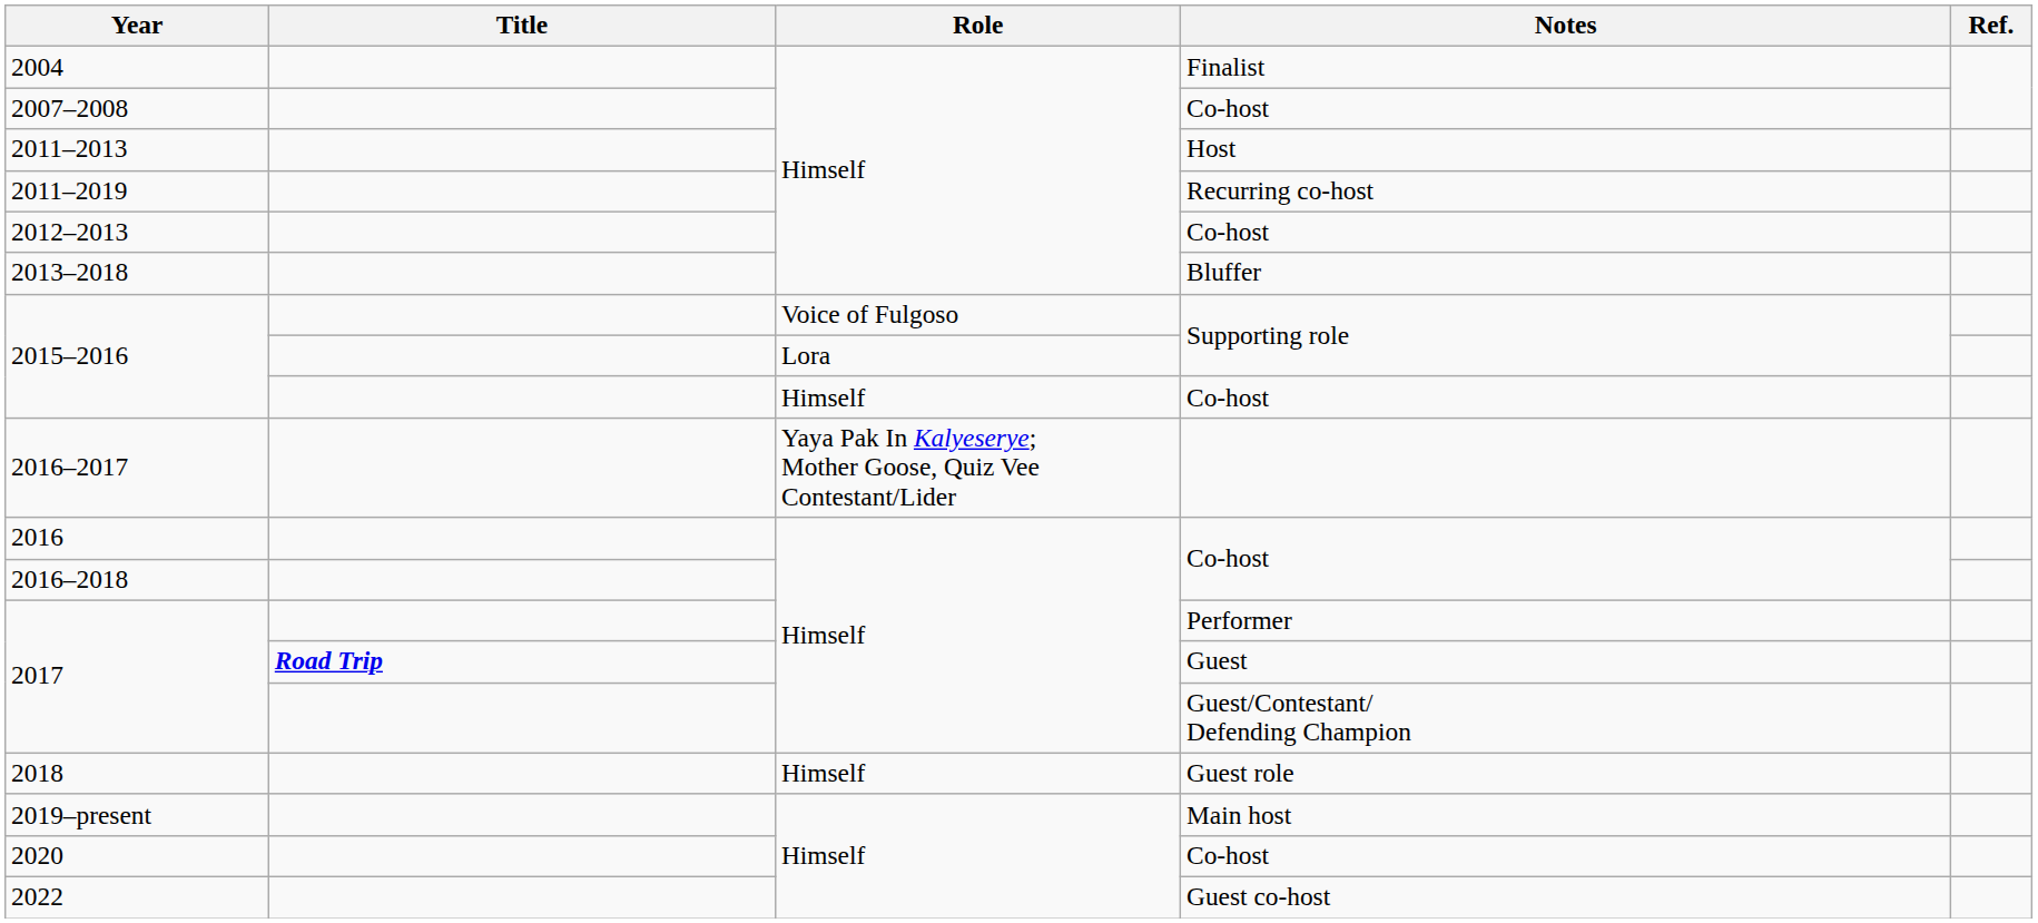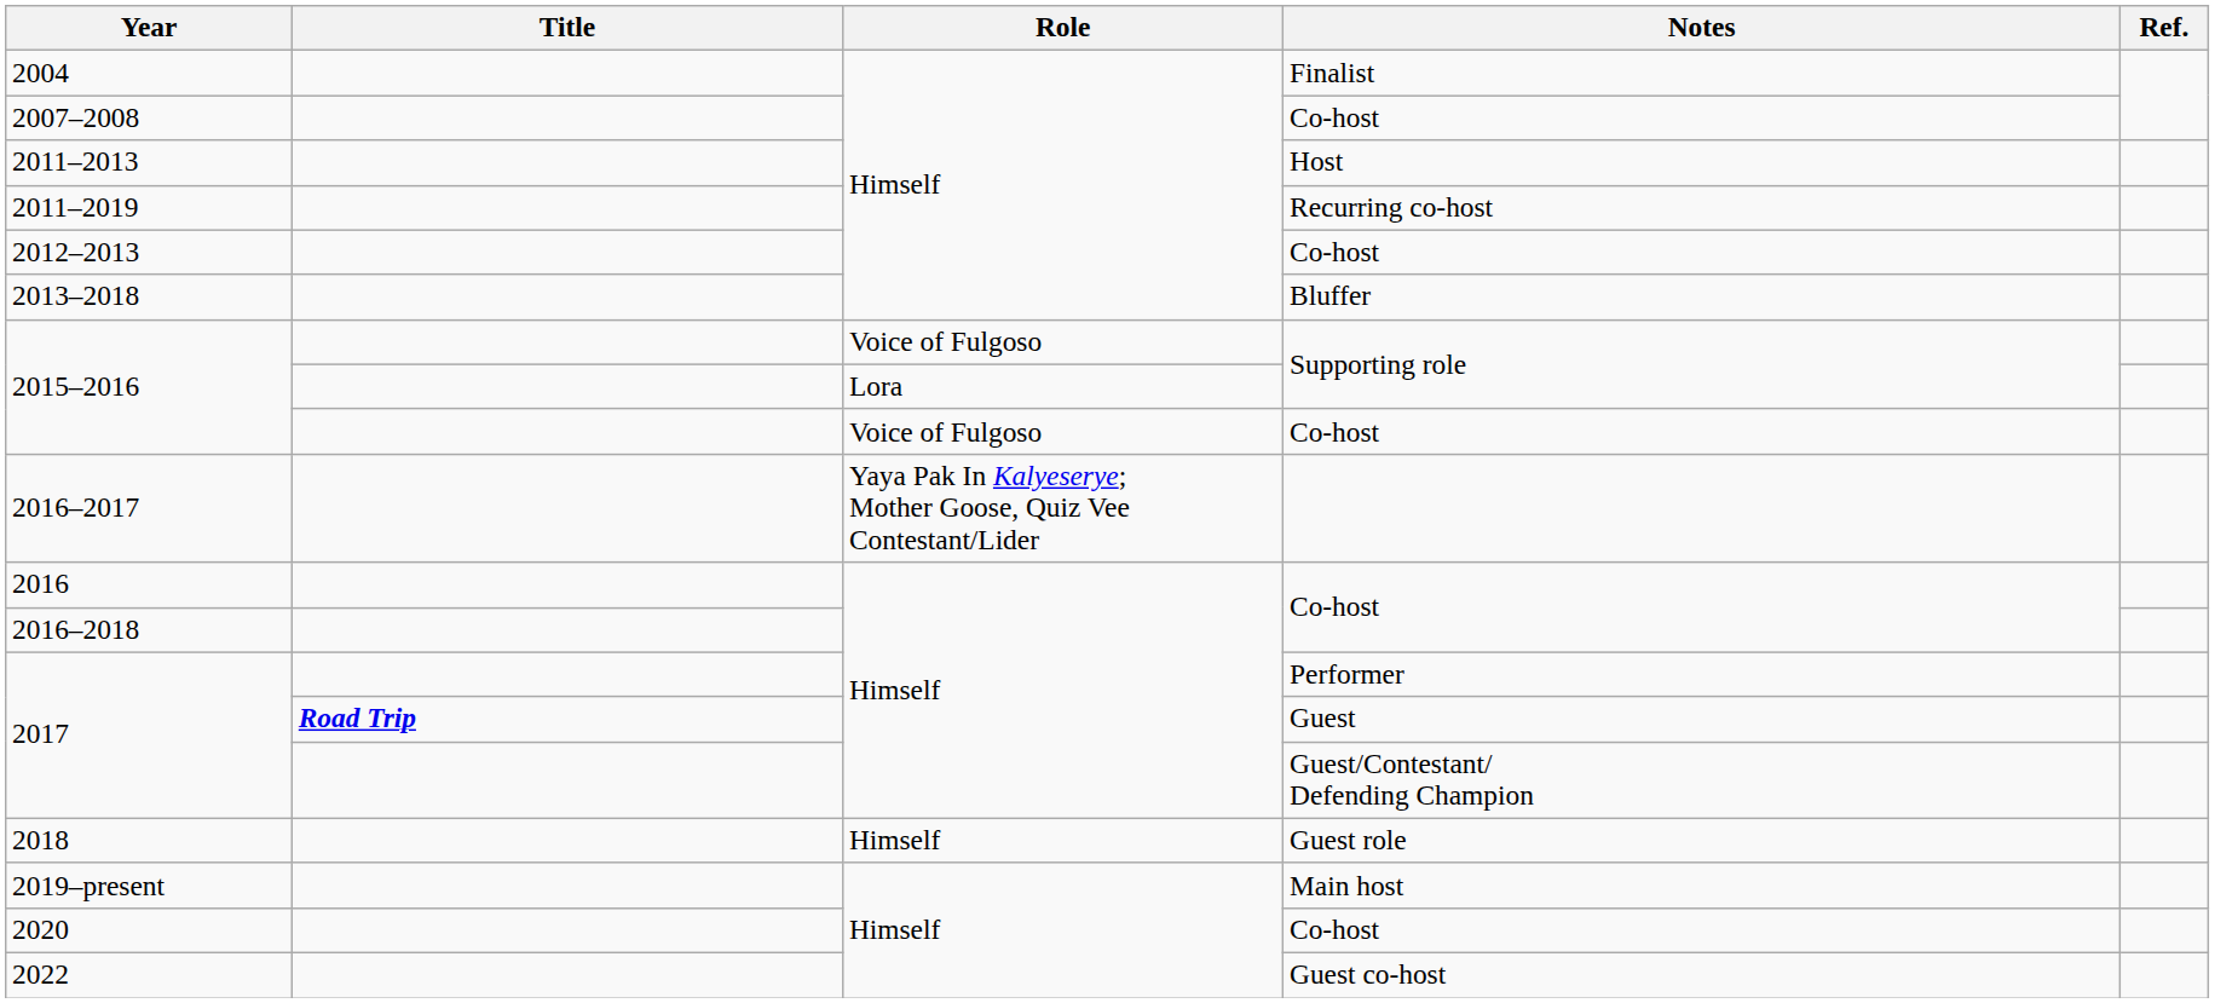 <table class="wikitable sortable">
 <tr>
 <th scope=col width="13%" style="white-space: nowrap;">Year</th>
 <th scope=col width="25%" style="white-space: nowrap;">Title</th>
 <th scope=col width="20%" style="white-space: nowrap;">Role</th>
 <th>Notes</th>
 <th scope=col width="4%" style="white-space: nowrap;">Ref.</th>
 </tr>
 <tr>
 <td>2004</td>
 <td></td>
 <td rowspan="6">Himself</td>
 <td>Finalist</td>
 <td rowspan=2></td>
 </tr>
 <tr>
 <td>2007–2008</td>
 <td></td>
 <td>Co-host</td>
 </tr>
 <tr>
 <td>2011–2013</td>
 <td></td>
 <td>Host</td>
 <td></td>
 </tr>
 <tr>
 <td>2011–2019</td>
 <td></td>
 <td>Recurring co-host</td>
 <td></td>
 </tr>
 <tr>
 <td>2012–2013</td>
 <td></td>
 <td>Co-host</td>
 <td></td>
 </tr>
 <tr>
 <td>2013–2018</td>
 <td></td>
 <td>Bluffer</td>
 <td></td>
 </tr>
 <tr>
 <td rowspan=3>2015–2016</td>
 <td></td>
 <td>Voice of Fulgoso</td>
 <td rowspan="2">Supporting role</td>
 <td></td>
 </tr>
 <tr>
 <td></td>
 <td>Lora</td>
 <td></td>
 </tr>
 <tr>
 <td></td>
-<td>Himself</td>
+<td>Voice of Fulgoso</td>
 <td>Co-host</td>
 <td></td>
 </tr>
 <tr>
 <td>2016–2017</td>
 <td></td>
 <td>Yaya Pak In <em><a href='#'>Kalyeserye</a></em>;<br>Mother Goose, Quiz Vee Contestant/Lider</td>
 <td></td>
 <td></td>
 </tr>
 <tr>
 <td>2016</td>
 <td></td>
 <td rowspan="5">Himself</td>
 <td rowspan="2">Co-host</td>
 <td></td>
 </tr>
 <tr>
 <td>2016–2018</td>
 <td></td>
 <td></td>
 </tr>
 <tr>
 <td rowspan="3">2017</td>
 <td></td>
 <td>Performer</td>
 <td></td>
 </tr>
 <tr>
 <td><strong><em><a href='#'>Road Trip</a></em></strong></td>
 <td>Guest</td>
 <td></td>
 </tr>
 <tr>
 <td></td>
 <td>Guest/Contestant/<br>Defending Champion</td>
 <td></td>
 </tr>
 <tr>
 <td>2018</td>
 <td></td>
 <td>Himself</td>
 <td>Guest role</td>
 <td></td>
 </tr>
 <tr>
 <td>2019–present</td>
 <td></td>
 <td rowspan="3">Himself</td>
 <td>Main host</td>
 <td></td>
 </tr>
 <tr>
 <td>2020</td>
 <td></td>
 <td>Co-host</td>
 <td></td>
 </tr>
 <tr>
 <td>2022</td>
 <td></td>
 <td>Guest co-host</td>
 <td></td>
 </tr>
 </table>
